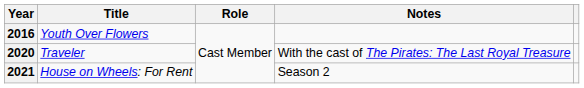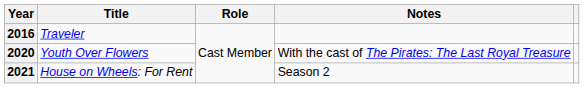 <table class="wikitable plainrowheaders sortable">
 <tr>
 <th scope="col">Year</th>
 <th scope="col">Title</th>
 <th scope="col">Role</th>
 <th scope="col">Notes</th>
 <th scope="col" class="unsortable"></th>
 </tr>
 <tr>
 <th scope="row">2016</th>
-<td><em><a href='#'>Youth Over Flowers</a></em></td>
+<td><em><a href='#'>Traveler</a></em></td>
 <td rowspan="3">Cast Member</td>
 <td></td>
 <td style="text-align:center"></td>
 </tr>
 <tr>
 <th scope="row">2020</th>
-<td><em><a href='#'>Traveler</a></em></td>
+<td><em><a href='#'>Youth Over Flowers</a></em></td>
 <td>With the cast of <em><a href='#'>The Pirates: The Last Royal Treasure</a></em></td>
 <td style="text-align:center"></td>
 </tr>
 <tr>
 <th scope="row">2021</th>
 <td><em><a href='#'>House on Wheels</a>: For Rent</em></td>
 <td>Season 2</td>
 <td style="text-align:center"></td>
 </tr>
 </table>
